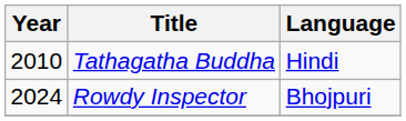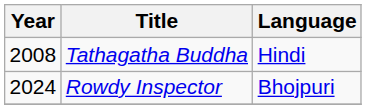 <table class="wikitable plainrowheaders sortable" style="margin-right: 0;">
 <tr>
 <th scope="col">Year</th>
 <th scope="col">Title</th>
 <th scope="col">Language</th>
 </tr>
 <tr>
-<td>2010</td>
+<td>2008</td>
 <td><em><a href='#'>Tathagatha Buddha</a></em></td>
 <td><a href='#'>Hindi</a></td>
 </tr>
 <tr>
 <td>2024</td>
 <td><em><a href='#'>Rowdy Inspector</a></em></td>
 <td><a href='#'>Bhojpuri</a></td>
 </tr>
 <tr>
 </tr>
 </table>
